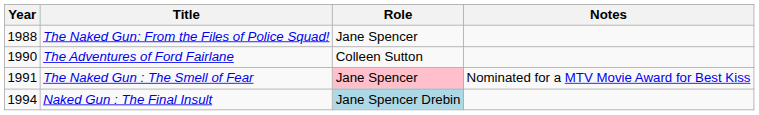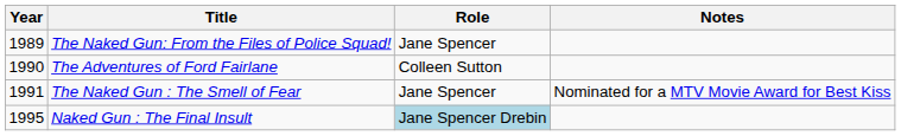 <table class="wikitable sortable">
 <tr>
 <th scope="col">Year</th>
 <th scope="col">Title</th>
 <th scope="col">Role</th>
 <th scope="col" class="unsortable">Notes</th>
 </tr>
 <tr>
-<td>1988</td>
+<td>1989</td>
 <td scope="row"><em><a href='#'>The Naked Gun: From the Files of Police Squad!</a></em></td>
 <td>Jane Spencer</td>
 <td></td>
 </tr>
 <tr>
 <td>1990</td>
 <td scope="row"><em><a href='#'>The Adventures of Ford Fairlane</a></em></td>
 <td>Colleen Sutton</td>
 <td></td>
 </tr>
 <tr>
 <td>1991</td>
 <td scope="row"><em><a href='#'>The Naked Gun : The Smell of Fear</a></em></td>
-<td style="background: pink;">Jane Spencer</td>
+<td>Jane Spencer</td>
 <td>Nominated for a <a href='#'>MTV Movie Award for Best Kiss</a></td>
 </tr>
 <tr>
-<td>1994</td>
+<td>1995</td>
 <td scope="row"><em><a href='#'>Naked Gun : The Final Insult</a></em></td>
 <td style="background: lightblue;">Jane Spencer Drebin</td>
 <td></td>
 </tr>
 </table>
